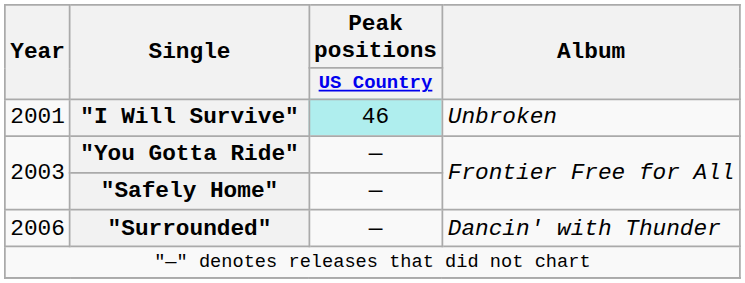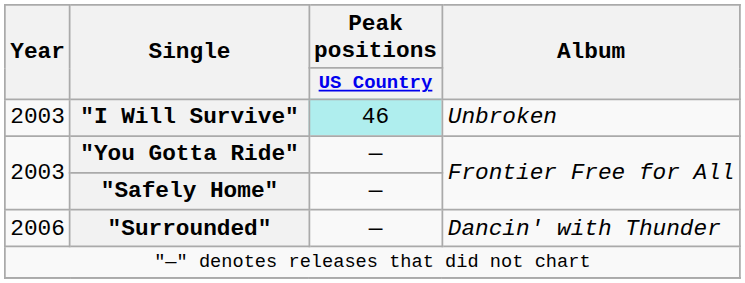 <table class="wikitable plainrowheaders" style="text-align:center;">
 <tr>
 <th rowspan="2">Year</th>
 <th rowspan="2" style="width:10em;">Single</th>
 <th colspan="1">Peak positions</th>
 <th rowspan="2">Album</th>
 </tr>
 <tr style="font-size:smaller;">
 <th width="60"><a href='#'>US Country</a></th>
 </tr>
 <tr>
-<td>2001</td>
+<td>2003</td>
 <th scope="row">"I Will Survive"</th>
 <td style="background: paleturquoise;">46</td>
 <td align="left"><em>Unbroken</em></td>
 </tr>
 <tr>
 <td rowspan="2">2003</td>
 <th scope="row">"You Gotta Ride"</th>
 <td>—</td>
 <td align="left" rowspan="2"><em>Frontier Free for All</em></td>
 </tr>
 <tr>
 <th scope="row">"Safely Home"</th>
 <td>—</td>
 </tr>
 <tr>
 <td>2006</td>
 <th scope="row">"Surrounded"</th>
 <td>—</td>
 <td align="left"><em>Dancin' with Thunder</em></td>
 </tr>
 <tr>
 <td colspan="4" style="font-size:8pt">"—" denotes releases that did not chart</td>
 </tr>
 <tr>
 </tr>
 </table>
